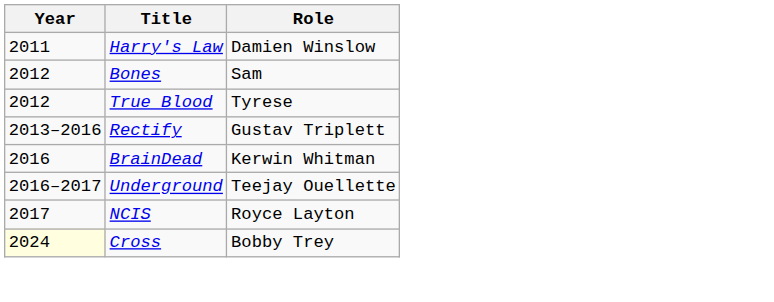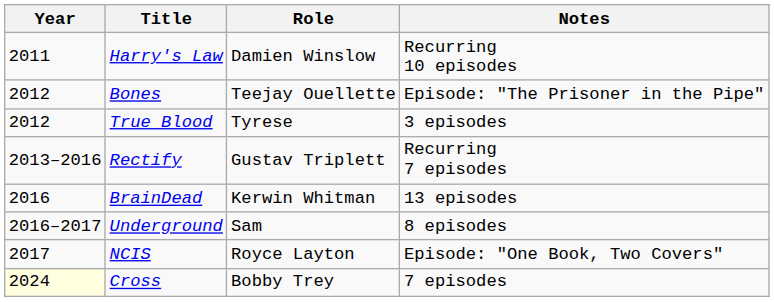 <table class="wikitable sortable">
 <tr>
 <th>Year</th>
 <th>Title</th>
 <th>Role</th>
+<th class="unsortable">Notes</th>
 </tr>
 <tr>
 <td>2011</td>
 <td><em><a href='#'>Harry's Law</a></em></td>
 <td>Damien Winslow</td>
+<td>Recurring<br>10 episodes</td>
 </tr>
 <tr>
 <td>2012</td>
 <td><em><a href='#'>Bones</a></em></td>
-<td>Sam</td>
+<td>Teejay Ouellette</td>
+<td>Episode: "The Prisoner in the Pipe"</td>
 </tr>
 <tr>
 <td>2012</td>
 <td><em><a href='#'>True Blood</a></em></td>
 <td>Tyrese</td>
+<td>3 episodes</td>
 </tr>
 <tr>
 <td>2013–2016</td>
 <td><em><a href='#'>Rectify</a></em></td>
 <td>Gustav Triplett</td>
+<td>Recurring<br>7 episodes</td>
 </tr>
 <tr>
 <td>2016</td>
 <td><em><a href='#'>BrainDead</a></em></td>
 <td>Kerwin Whitman</td>
+<td>13 episodes</td>
 </tr>
 <tr>
 <td>2016–2017</td>
 <td><em><a href='#'>Underground</a></em></td>
-<td>Teejay Ouellette</td>
+<td>Sam</td>
+<td>8 episodes</td>
 </tr>
 <tr>
 <td>2017</td>
 <td><em><a href='#'>NCIS</a></em></td>
 <td>Royce Layton</td>
+<td>Episode: "One Book, Two Covers"</td>
 </tr>
 <tr>
 <td style="background: lightyellow;">2024</td>
 <td><em><a href='#'>Cross</a></em></td>
 <td>Bobby Trey</td>
+<td>7 episodes</td>
 </tr>
 </table>
